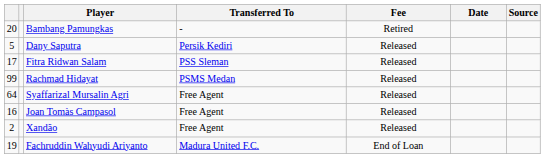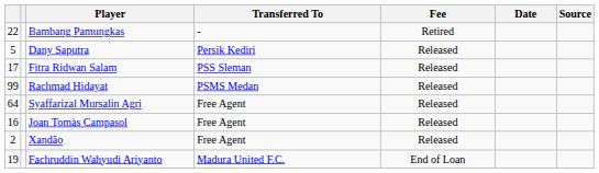 <table class="wikitable plainrowheaders sortable" style="font-size:95%">
 <tr>
 <th></th>
 <th></th>
 <th scope="col" style="width:225px;">Player</th>
 <th scope="col" style="width:250px;">Transferred To</th>
 <th scope="col" style="width:150px;">Fee</th>
 <th scope="col" style="width:78px;">Date</th>
 <th>Source</th>
 </tr>
 <tr>
-<td align=center>20</td>
+<td align=center>22</td>
 <td align=center></td>
 <td> <a href='#'>Bambang Pamungkas</a></td>
 <td>-</td>
 <td align=center>Retired</td>
 <td align=center></td>
 <td align=center></td>
 </tr>
 <tr>
 <td align=center>5</td>
 <td align=center></td>
 <td> <a href='#'>Dany Saputra</a></td>
 <td> <a href='#'>Persik Kediri</a></td>
 <td align=center>Released</td>
 <td align=center></td>
 <td align=center></td>
 </tr>
 <tr>
 <td align=center>17</td>
 <td align=center></td>
 <td> <a href='#'>Fitra Ridwan Salam</a></td>
 <td> <a href='#'>PSS Sleman</a></td>
 <td align=center>Released</td>
 <td align=center></td>
 <td align=center></td>
 </tr>
 <tr>
 <td align=center>99</td>
 <td align=center></td>
 <td> <a href='#'>Rachmad Hidayat</a></td>
 <td> <a href='#'>PSMS Medan</a></td>
 <td align=center>Released</td>
 <td align=center></td>
 <td align=center></td>
 </tr>
 <tr>
 <td align=center>64</td>
 <td align=center></td>
 <td> <a href='#'>Syaffarizal Mursalin Agri</a></td>
 <td>Free Agent</td>
 <td align=center>Released</td>
 <td align=center></td>
 <td align=center></td>
 </tr>
 <tr>
 <td align=center>16</td>
 <td align=center></td>
 <td> <a href='#'>Joan Tomàs Campasol</a></td>
 <td>Free Agent</td>
 <td align=center>Released</td>
 <td align=center></td>
 <td align=center></td>
 </tr>
 <tr>
 <td align=center>2</td>
 <td align=center></td>
 <td> <a href='#'>Xandão</a></td>
 <td>Free Agent</td>
 <td align=center>Released</td>
 <td align=center></td>
 <td align=center></td>
 </tr>
 <tr>
 <td align=center>19</td>
 <td align=center></td>
 <td> <a href='#'>Fachruddin Wahyudi Ariyanto</a></td>
 <td> <a href='#'>Madura United F.C.</a></td>
 <td align=center>End of Loan</td>
 <td align=center></td>
 <td align=center></td>
 </tr>
 </table>
